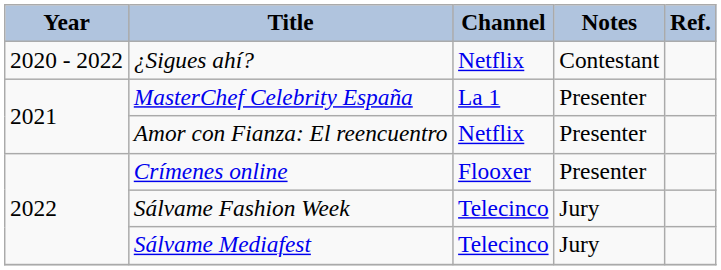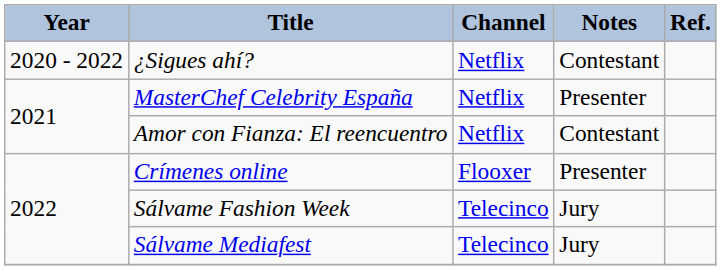 <table class="wikitable">
 <tr>
 <th style="background: #B0C4DE;">Year</th>
 <th style="background: #B0C4DE;">Title</th>
 <th style="background: #B0C4DE;">Channel</th>
 <th style="background: #B0C4DE;">Notes</th>
 <th style="background: #B0C4DE;">Ref.</th>
 </tr>
 <tr>
 <td>2020 - 2022</td>
 <td><em>¿Sigues ahí?</em></td>
 <td><a href='#'>Netflix</a></td>
 <td>Contestant</td>
 <td></td>
 </tr>
 <tr>
 <td rowspan="2">2021</td>
 <td><em><a href='#'>MasterChef Celebrity España</a></em></td>
-<td><a href='#'>La 1</a></td>
+<td><a href='#'>Netflix</a></td>
 <td>Presenter</td>
 <td></td>
 </tr>
 <tr>
 <td><em>Amor con Fianza: El reencuentro</em></td>
 <td><a href='#'>Netflix</a></td>
-<td>Presenter</td>
+<td>Contestant</td>
 <td></td>
 </tr>
 <tr>
 <td rowspan="3">2022</td>
 <td><em><a href='#'>Crímenes online</a></em></td>
 <td><a href='#'>Flooxer</a></td>
 <td>Presenter</td>
 <td></td>
 </tr>
 <tr>
 <td><em>Sálvame Fashion Week</em></td>
 <td><a href='#'>Telecinco</a></td>
 <td>Jury</td>
 <td></td>
 </tr>
 <tr>
 <td><em><a href='#'>Sálvame Mediafest</a></em></td>
 <td><a href='#'>Telecinco</a></td>
 <td>Jury</td>
 <td></td>
 </tr>
 <tr>
 </tr>
 </table>
